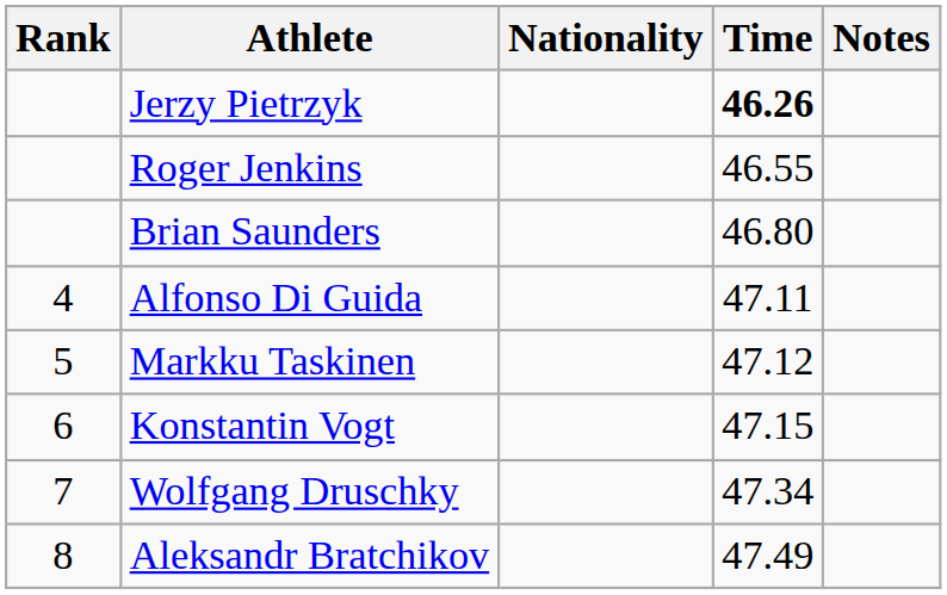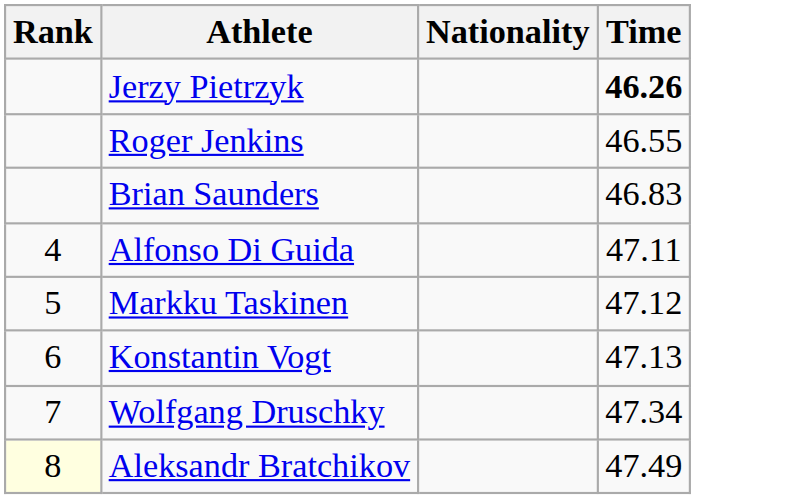 <table class="wikitable sortable" style="text-align:center">
 <tr>
 <th>Rank</th>
 <th>Athlete</th>
 <th>Nationality</th>
 <th>Time</th>
-<th>Notes</th>
 </tr>
 <tr>
 <td></td>
 <td align=left><a href='#'>Jerzy Pietrzyk</a></td>
 <td align=left></td>
 <td><strong>46.26</strong></td>
-<td></td>
 </tr>
 <tr>
 <td></td>
 <td align=left><a href='#'>Roger Jenkins</a></td>
 <td align=left></td>
 <td>46.55</td>
-<td></td>
 </tr>
 <tr>
 <td></td>
 <td align=left><a href='#'>Brian Saunders</a></td>
 <td align=left></td>
-<td>46.80</td>
-<td></td>
+<td>46.83</td>
 </tr>
 <tr>
 <td>4</td>
 <td align=left><a href='#'>Alfonso Di Guida</a></td>
 <td align=left></td>
 <td>47.11</td>
-<td></td>
 </tr>
 <tr>
 <td>5</td>
 <td align=left><a href='#'>Markku Taskinen</a></td>
 <td align=left></td>
 <td>47.12</td>
-<td></td>
 </tr>
 <tr>
 <td>6</td>
 <td align=left><a href='#'>Konstantin Vogt</a></td>
 <td align=left></td>
-<td>47.15</td>
-<td></td>
+<td>47.13</td>
 </tr>
 <tr>
 <td>7</td>
 <td align=left><a href='#'>Wolfgang Druschky</a></td>
 <td align=left></td>
 <td>47.34</td>
-<td></td>
 </tr>
 <tr>
-<td>8</td>
+<td style="background: lightyellow;">8</td>
 <td align=left><a href='#'>Aleksandr Bratchikov</a></td>
 <td align=left></td>
 <td>47.49</td>
-<td></td>
 </tr>
 </table>
